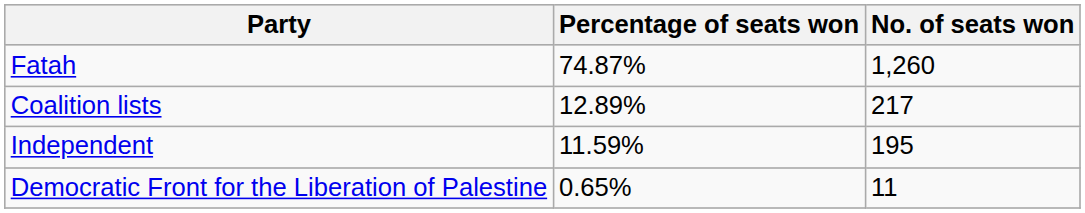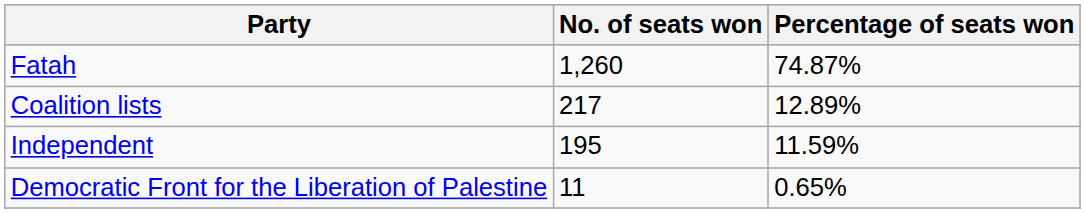 <table class="wikitable" style="text-align:left;">
 <tr>
 <th scope="col">Party</th>
+<th scope="col">No. of seats won</th>
 <th scope="col">Percentage of seats won</th>
-<th scope="col">No. of seats won</th>
 </tr>
 <tr>
 <td><a href='#'>Fatah</a></td>
+<td>1,260</td>
 <td>74.87%</td>
-<td>1,260</td>
 </tr>
 <tr>
 <td><a href='#'>Coalition lists</a></td>
+<td>217</td>
 <td>12.89%</td>
-<td>217</td>
 </tr>
 <tr>
 <td><a href='#'>Independent</a></td>
+<td>195</td>
 <td>11.59%</td>
-<td>195</td>
 </tr>
 <tr>
 <td><a href='#'>Democratic Front for the Liberation of Palestine</a></td>
+<td>11</td>
 <td>0.65%</td>
-<td>11</td>
 </tr>
 </table>
